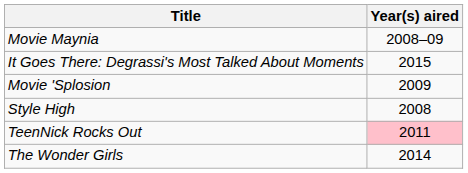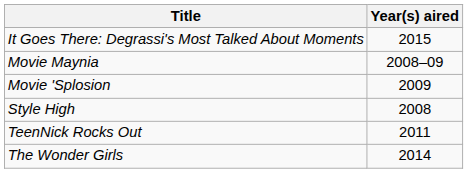 <table class="wikitable plainrowheaders sortable" style="text-align:center">
 <tr>
 <th>Title</th>
 <th>Year(s) aired</th>
 </tr>
 <tr>
+<td style="text-align:left;"><em>It Goes There: Degrassi's Most Talked About Moments</em></td>
+<td>2015</td>
+</tr>
+<tr>
 <td style="text-align:left;"><em>Movie Maynia</em></td>
 <td>2008–09</td>
-</tr>
-<tr>
-<td style="text-align:left;"><em>It Goes There: Degrassi's Most Talked About Moments</em></td>
-<td>2015</td>
 </tr>
 <tr>
 <td style="text-align:left;"><em>Movie 'Splosion</em></td>
 <td>2009</td>
 </tr>
 <tr>
 <td style="text-align:left;"><em>Style High</em></td>
 <td>2008</td>
 </tr>
 <tr>
 <td style="text-align:left;"><em>TeenNick Rocks Out</em></td>
-<td style="background: pink;">2011</td>
+<td>2011</td>
 </tr>
 <tr>
 <td style="text-align:left;"><em>The Wonder Girls</em></td>
 <td>2014</td>
 </tr>
 </table>
